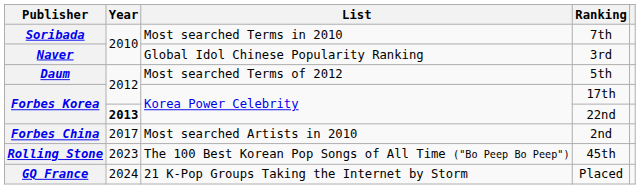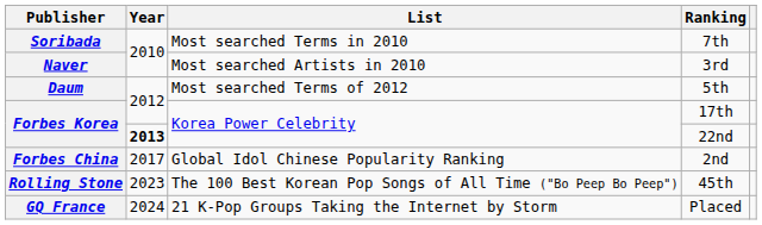 <table class="wikitable plainrowheaders sortable" style="margin-right: 0;">
 <tr>
 <th scope="col">Publisher</th>
 <th scope="col">Year</th>
 <th scope="col">List</th>
 <th scope="col">Ranking</th>
 <th scope="col" class="unsortable"></th>
 </tr>
 <tr>
 <th scope="row"><em><a href='#'>Soribada</a></em></th>
 <td rowspan="2" style="text-align:center;">2010</td>
 <td>Most searched Terms in 2010</td>
 <td style="text-align:center;">7th</td>
 <td style="text-align:center;"></td>
 </tr>
 <tr>
 <th scope="row"><em><a href='#'>Naver</a></em></th>
-<td>Global Idol Chinese Popularity Ranking</td>
+<td>Most searched Artists in 2010</td>
 <td style="text-align:center;">3rd</td>
 <td style="text-align:center;"></td>
 </tr>
 <tr>
 <th scope="row"><em><a href='#'>Daum</a></em></th>
 <td rowspan="2" style="text-align:center;">2012</td>
 <td>Most searched Terms of 2012</td>
 <td style="text-align:center;">5th</td>
 <td style="text-align:center;"></td>
 </tr>
 <tr>
 <th rowspan="2" scope="row"><em><a href='#'>Forbes Korea</a></em></th>
 <td rowspan="2"><a href='#'>Korea Power Celebrity</a></td>
 <td style="text-align:center;">17th</td>
 <td style="text-align:center;"></td>
 </tr>
 <tr>
 <td style="text-align:center;"><strong>2013</strong></td>
 <td style="text-align:center;">22nd</td>
 <td style="text-align:center;"></td>
 </tr>
 <tr>
 <th scope="row"><em><a href='#'>Forbes China</a></em></th>
 <td style="text-align:center;">2017</td>
-<td>Most searched Artists in 2010</td>
+<td>Global Idol Chinese Popularity Ranking</td>
 <td style="text-align:center;">2nd</td>
 <td style="text-align:center;"></td>
 </tr>
 <tr>
 <th scope="row"><em><a href='#'>Rolling Stone</a></em></th>
 <td style="text-align:center;">2023</td>
 <td>The 100 Best Korean Pop Songs of All Time <small>("Bo Peep Bo Peep")</small></td>
 <td style="text-align:center;">45th</td>
 <td style="text-align:center;"></td>
 </tr>
 <tr>
 <th scope="row"><em><a href='#'>GQ France</a></em></th>
 <td style="text-align:center;">2024</td>
 <td>21 K-Pop Groups Taking the Internet by Storm</td>
 <td style="text-align:center;">Placed</td>
 <td style="text-align:center;"></td>
 </tr>
 </table>
